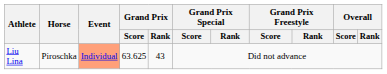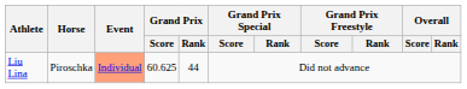 <table class=wikitable style="font-size:90%">
 <tr>
 <th rowspan="2">Athlete</th>
 <th rowspan="2">Horse</th>
 <th rowspan="2">Event</th>
 <th colspan="2">Grand Prix</th>
 <th colspan="2">Grand Prix Special</th>
 <th colspan="2">Grand Prix Freestyle</th>
 <th colspan="2">Overall</th>
 </tr>
 <tr style="font-size:95%">
 <th>Score</th>
 <th>Rank</th>
 <th>Score</th>
 <th>Rank</th>
 <th>Score</th>
 <th>Rank</th>
 <th>Score</th>
 <th>Rank</th>
 </tr>
 <tr align=center>
 <td align=left><a href='#'>Liu Lina</a></td>
 <td align=left>Piroschka</td>
 <td align=left style="background: lightsalmon;"><a href='#'>Individual</a></td>
-<td>63.625</td>
-<td>43</td>
+<td>60.625</td>
+<td>44</td>
 <td colspan=6>Did not advance</td>
 </tr>
 </table>
